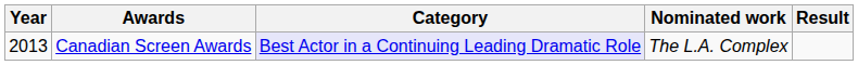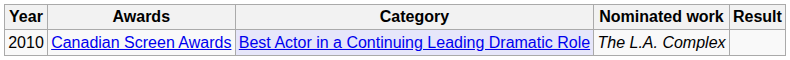 <table class="wikitable">
 <tr>
 <th scope="col">Year</th>
 <th scope="col">Awards</th>
 <th>Category</th>
 <th scope="col">Nominated work</th>
 <th scope="col">Result</th>
 </tr>
 <tr>
-<td>2013</td>
+<td>2010</td>
 <td><a href='#'>Canadian Screen Awards</a></td>
 <td style="background: lavender;"><a href='#'>Best Actor in a Continuing Leading Dramatic Role</a></td>
 <td><em>The L.A. Complex</em></td>
 <td></td>
 </tr>
 <tr>
 </tr>
 </table>
